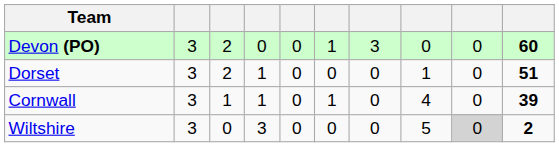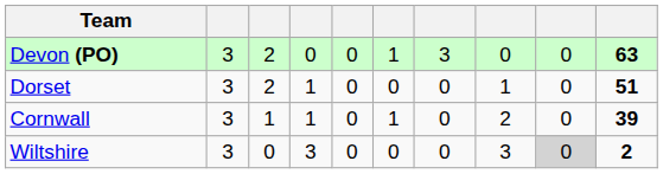 <table class="wikitable" style="text-align:center">
 <tr>
 <th width="150">Team</th>
 <th width="25"></th>
 <th width="25"></th>
 <th width="25"></th>
 <th width="25"></th>
 <th width="25"></th>
 <th width="40"></th>
 <th width="40"></th>
 <th width="40"></th>
 <th width="40"></th>
 </tr>
 <tr style="background:#cfc">
 <td style="text-align:left"><a href='#'>Devon</a> <strong>(PO)</strong></td>
 <td>3</td>
 <td>2</td>
 <td>0</td>
 <td>0</td>
 <td>1</td>
 <td>3</td>
 <td>0</td>
 <td>0</td>
-<td><strong>60</strong></td>
+<td><strong>63</strong></td>
 </tr>
 <tr>
 <td style="text-align:left"><a href='#'>Dorset</a></td>
 <td>3</td>
 <td>2</td>
 <td>1</td>
 <td>0</td>
 <td>0</td>
 <td>0</td>
 <td>1</td>
 <td>0</td>
 <td><strong>51</strong></td>
 </tr>
 <tr>
 <td style="text-align:left"><a href='#'>Cornwall</a></td>
 <td>3</td>
 <td>1</td>
 <td>1</td>
 <td>0</td>
 <td>1</td>
 <td>0</td>
-<td>4</td>
+<td>2</td>
 <td>0</td>
 <td><strong>39</strong></td>
 </tr>
 <tr>
 <td style="text-align:left"><a href='#'>Wiltshire</a></td>
 <td>3</td>
 <td>0</td>
 <td>3</td>
 <td>0</td>
 <td>0</td>
 <td>0</td>
-<td>5</td>
+<td>3</td>
 <td style="background: lightgrey;">0</td>
 <td><strong>2</strong></td>
 </tr>
 </table>
